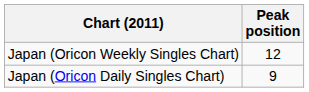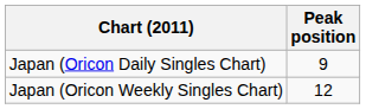 <table class="wikitable sortable" border="1">
 <tr>
 <th>Chart (2011)</th>
 <th>Peak<br>position</th>
 </tr>
 <tr>
+<td>Japan (<a href='#'>Oricon</a> Daily Singles Chart)</td>
+<td style="text-align:center;">9</td>
+</tr>
+<tr>
 <td>Japan (Oricon Weekly Singles Chart)</td>
 <td style="text-align:center;">12</td>
 </tr>
-<tr>
-<td>Japan (<a href='#'>Oricon</a> Daily Singles Chart)</td>
-<td style="text-align:center;">9</td>
-</tr>
 </table>
